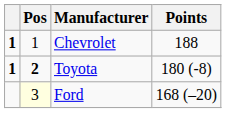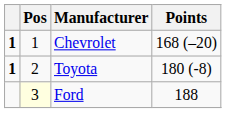 <table class="wikitable" style="font-size: 95%;">
 <tr>
 <th></th>
 <th>Pos</th>
 <th>Manufacturer</th>
 <th>Points</th>
 </tr>
 <tr>
 <td align="left"> <strong>1</strong></td>
 <td style="text-align:center;">1</td>
 <td><a href='#'>Chevrolet</a></td>
-<td style="text-align:center;">188</td>
+<td style="text-align:center;">168 (–20)</td>
 </tr>
 <tr>
 <td align="left"> <strong>1</strong></td>
-<td style="text-align:center;"><strong>2</strong></td>
+<td style="text-align:center;">2</td>
 <td><a href='#'>Toyota</a></td>
 <td style="text-align:center;">180 (-8)</td>
 </tr>
 <tr>
 <td align="left"></td>
 <td style="background: lightyellow; text-align:center;">3</td>
 <td><a href='#'>Ford</a></td>
-<td style="text-align:center;">168 (–20)</td>
+<td style="text-align:center;">188</td>
 </tr>
 <tr class="sortbottom">
 </tr>
 </table>
